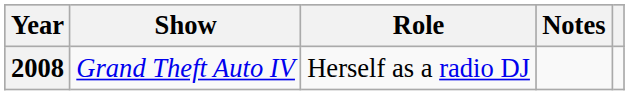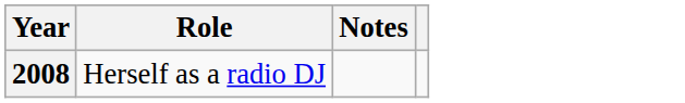 <table class="wikitable plainrowheaders sortable">
 <tr>
 <th>Year</th>
-<th>Show</th>
 <th>Role</th>
 <th>Notes</th>
 <th class="unsortable"></th>
 </tr>
 <tr>
 <th scope="row">2008</th>
-<td><em><a href='#'>Grand Theft Auto IV</a></em></td>
 <td>Herself as a <a href='#'>radio DJ</a></td>
 <td></td>
 <td style="text-align:center;"></td>
 </tr>
 </table>
